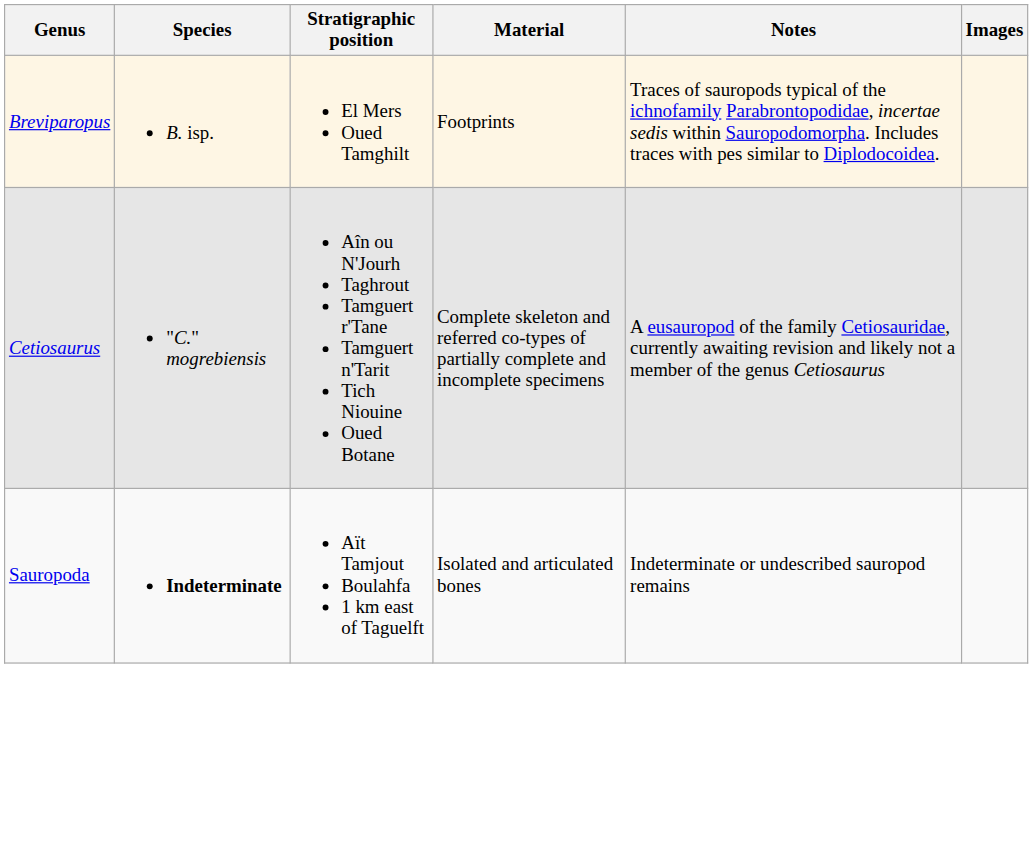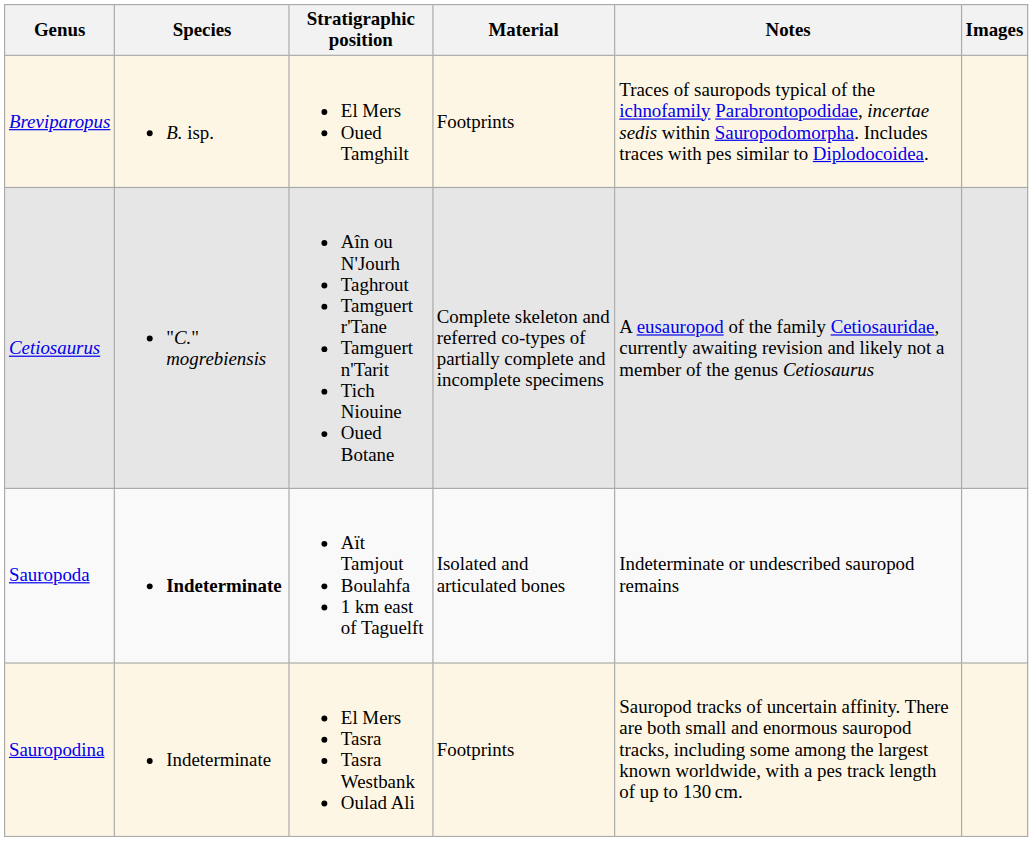 <table class="wikitable">
 <tr>
 <th>Genus</th>
 <th>Species</th>
 <th>Stratigraphic position</th>
 <th>Material</th>
 <th>Notes</th>
 <th>Images</th>
 </tr>
 <tr>
 <td style="background:#FEF6E4;"><em><a href='#'>Breviparopus</a></em></td>
 <td style="background:#FEF6E4;"><br><ul><li><em>B.</em> isp.</li></ul></td>
 <td style="background:#FEF6E4;"><br><ul><li>El Mers</li><li>Oued Tamghilt</li></ul></td>
 <td style="background:#FEF6E4;">Footprints</td>
 <td style="background:#FEF6E4;">Traces of sauropods typical of the <a href='#'>ichnofamily</a> <a href='#'>Parabrontopodidae</a>, <em>incertae sedis</em> within <a href='#'>Sauropodomorpha</a>. Includes traces with pes similar to <a href='#'>Diplodocoidea</a>.</td>
 <td style="background:#FEF6E4;"></td>
 </tr>
 <tr>
 <td style="background:#E6E6E6;"><br><em><a href='#'>Cetiosaurus</a></em></td>
 <td style="background:#E6E6E6;"><br><ul><li>"<em>C.</em>" <em>mogrebiensis</em></li></ul></td>
 <td style="background:#E6E6E6;"><br><ul><li>Aîn ou N'Jourh</li><li>Taghrout</li><li>Tamguert r'Tane</li><li>Tamguert n'Tarit</li><li>Tich Niouine</li><li>Oued Botane</li></ul></td>
 <td style="background:#E6E6E6;"><br>Complete skeleton and referred co-types of partially complete and incomplete specimens</td>
 <td style="background:#E6E6E6;"><br>A <a href='#'>eusauropod</a> of the family <a href='#'>Cetiosauridae</a>, currently awaiting revision and likely not a member of the genus <em>Cetiosaurus</em></td>
 <td style="background:#E6E6E6;"></td>
 </tr>
 <tr>
 <td><a href='#'>Sauropoda</a></td>
 <td><strong><br><ul><li>Indeterminate</li></ul></strong></td>
 <td><br><ul><li>Aït Tamjout</li><li>Boulahfa</li><li>1 km east of Taguelft</li></ul></td>
 <td>Isolated and articulated bones</td>
 <td>Indeterminate or undescribed sauropod remains</td>
 <td></td>
 </tr>
+<tr>
+<td style="background:#FEF6E4;"><a href='#'>Sauropodina</a></td>
+<td style="background:#FEF6E4;"><br><ul><li>Indeterminate</li></ul></td>
+<td style="background:#FEF6E4;"><br><ul><li>El Mers</li><li>Tasra</li><li>Tasra Westbank</li><li>Oulad Ali</li></ul></td>
+<td style="background:#FEF6E4;">Footprints</td>
+<td style="background:#FEF6E4;">Sauropod tracks of uncertain affinity. There are both small and enormous sauropod tracks, including some among the largest known worldwide, with a pes track length of up to 130 cm.</td>
+<td style="background:#FEF6E4;"></td>
+</tr>
 </table>
